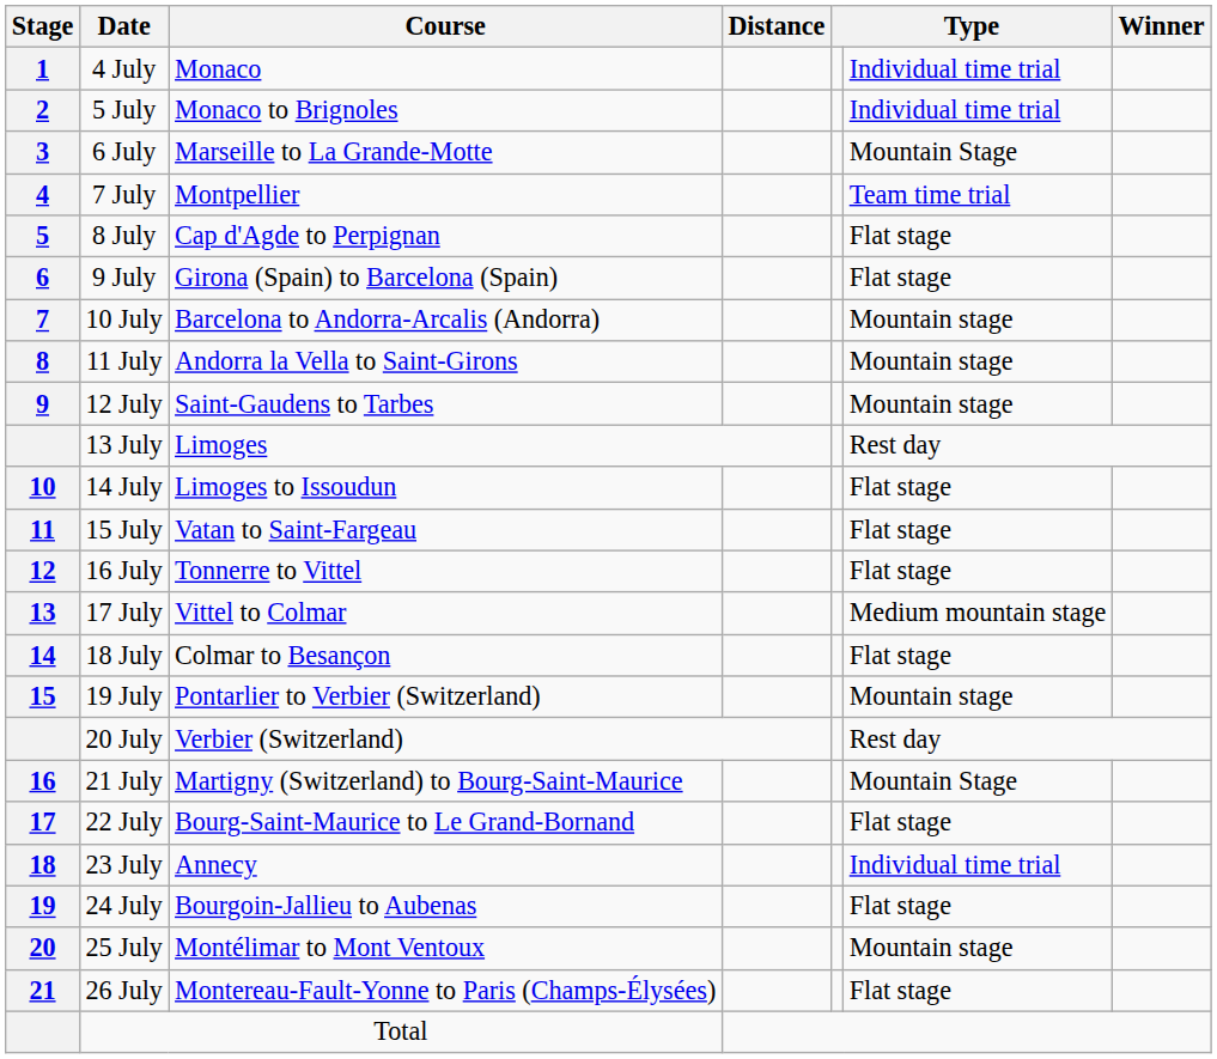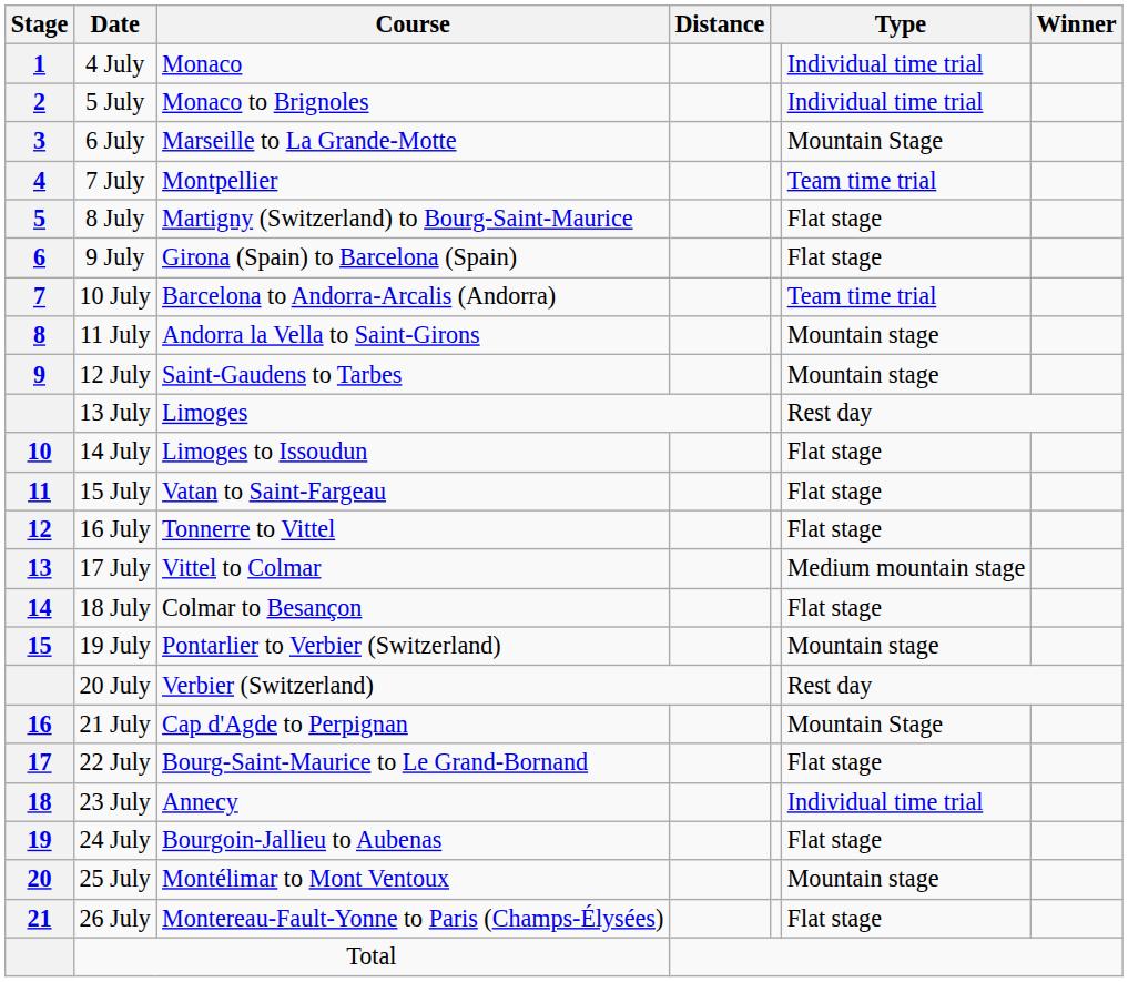 <table class="wikitable">
 <tr>
 <th scope="col">Stage</th>
 <th scope="col">Date</th>
 <th scope="col">Course</th>
 <th scope="col">Distance</th>
 <th scope="col" colspan="2">Type</th>
 <th scope="col">Winner</th>
 </tr>
 <tr>
 <th scope="row"><a href='#'>1</a></th>
 <td style="text-align:center;">4 July</td>
 <td><a href='#'>Monaco</a></td>
 <td style="text-align:center;"></td>
 <td></td>
 <td><a href='#'>Individual time trial</a></td>
 <td></td>
 </tr>
 <tr>
 <th scope="row"><a href='#'>2</a></th>
 <td style="text-align:center;">5 July</td>
 <td><a href='#'>Monaco</a> to <a href='#'>Brignoles</a></td>
 <td text-align="center"></td>
 <td></td>
 <td><a href='#'>Individual time trial</a></td>
 <td></td>
 </tr>
 <tr>
 <th scope="row"><a href='#'>3</a></th>
 <td style="text-align:center;">6 July</td>
 <td><a href='#'>Marseille</a> to <a href='#'>La Grande-Motte</a></td>
 <td text-align="center"></td>
 <td></td>
 <td>Mountain Stage</td>
 <td></td>
 </tr>
 <tr>
 <th scope="row"><a href='#'>4</a></th>
 <td style="text-align:center;">7 July</td>
 <td><a href='#'>Montpellier</a></td>
 <td style="text-align:center;"></td>
 <td style="text-align:center;"></td>
 <td><a href='#'>Team time trial</a></td>
 <td></td>
 </tr>
 <tr>
 <th scope="row"><a href='#'>5</a></th>
 <td style="text-align:center;">8 July</td>
-<td><a href='#'>Cap d'Agde</a> to <a href='#'>Perpignan</a></td>
+<td><a href='#'>Martigny</a> (Switzerland) to <a href='#'>Bourg-Saint-Maurice</a></td>
 <td text-align="center"></td>
 <td></td>
 <td>Flat stage</td>
 <td></td>
 </tr>
 <tr>
 <th scope="row"><a href='#'>6</a></th>
 <td style="text-align:center;">9 July</td>
 <td><a href='#'>Girona</a> (Spain) to <a href='#'>Barcelona</a> (Spain)</td>
 <td text-align="center"></td>
 <td></td>
 <td>Flat stage</td>
 <td></td>
 </tr>
 <tr>
 <th scope="row"><a href='#'>7</a></th>
 <td style="text-align:center;">10 July</td>
 <td><a href='#'>Barcelona</a> to <a href='#'>Andorra-Arcalis</a> (Andorra)</td>
 <td text-align="center"></td>
 <td></td>
-<td>Mountain stage</td>
+<td><a href='#'>Team time trial</a></td>
 <td></td>
 </tr>
 <tr>
 <th scope="row"><a href='#'>8</a></th>
 <td style="text-align:center;">11 July</td>
 <td><a href='#'>Andorra la Vella</a> to <a href='#'>Saint-Girons</a></td>
 <td text-align="center"></td>
 <td></td>
 <td>Mountain stage</td>
 <td></td>
 </tr>
 <tr>
 <th scope="row"><a href='#'>9</a></th>
 <td style="text-align:center;">12 July</td>
 <td><a href='#'>Saint-Gaudens</a> to <a href='#'>Tarbes</a></td>
 <td text-align="center"></td>
 <td></td>
 <td>Mountain stage</td>
 <td></td>
 </tr>
 <tr>
 <th scope="row"></th>
 <td style="text-align:center;">13 July</td>
 <td colspan="2"><a href='#'>Limoges</a></td>
 <td></td>
 <td colspan="2">Rest day</td>
 </tr>
 <tr>
 <th scope="row"><a href='#'>10</a></th>
 <td style="text-align:center;">14 July</td>
 <td><a href='#'>Limoges</a> to <a href='#'>Issoudun</a></td>
 <td text-align="center"></td>
 <td></td>
 <td>Flat stage</td>
 <td></td>
 </tr>
 <tr>
 <th scope="row"><a href='#'>11</a></th>
 <td style="text-align:center;">15 July</td>
 <td><a href='#'>Vatan</a> to <a href='#'>Saint-Fargeau</a></td>
 <td text-align="center"></td>
 <td></td>
 <td>Flat stage</td>
 <td></td>
 </tr>
 <tr>
 <th scope="row"><a href='#'>12</a></th>
 <td style="text-align:center;">16 July</td>
 <td><a href='#'>Tonnerre</a> to <a href='#'>Vittel</a></td>
 <td text-align="center"></td>
 <td></td>
 <td>Flat stage</td>
 <td></td>
 </tr>
 <tr>
 <th scope="row"><a href='#'>13</a></th>
 <td style="text-align:center;">17 July</td>
 <td><a href='#'>Vittel</a> to <a href='#'>Colmar</a></td>
 <td text-align="center"></td>
 <td></td>
 <td>Medium mountain stage</td>
 <td></td>
 </tr>
 <tr>
 <th scope="row"><a href='#'>14</a></th>
 <td style="text-align:center;">18 July</td>
 <td>Colmar to <a href='#'>Besançon</a></td>
 <td text-align="center"></td>
 <td></td>
 <td>Flat stage</td>
 <td></td>
 </tr>
 <tr>
 <th scope="row"><a href='#'>15</a></th>
 <td style="text-align:center;">19 July</td>
 <td><a href='#'>Pontarlier</a> to <a href='#'>Verbier</a> (Switzerland)</td>
 <td text-align="center"></td>
 <td></td>
 <td>Mountain stage</td>
 <td></td>
 </tr>
 <tr>
 <th scope="row"></th>
 <td style="text-align:center;">20 July</td>
 <td colspan="2"><a href='#'>Verbier</a> (Switzerland)</td>
 <td></td>
 <td colspan="2">Rest day</td>
 </tr>
 <tr>
 <th scope="row"><a href='#'>16</a></th>
 <td style="text-align:center;">21 July</td>
-<td><a href='#'>Martigny</a> (Switzerland) to <a href='#'>Bourg-Saint-Maurice</a></td>
+<td><a href='#'>Cap d'Agde</a> to <a href='#'>Perpignan</a></td>
 <td text-align="center"></td>
 <td></td>
 <td>Mountain Stage</td>
 <td></td>
 </tr>
 <tr>
 <th scope="row"><a href='#'>17</a></th>
 <td style="text-align:center;">22 July</td>
 <td><a href='#'>Bourg-Saint-Maurice</a> to <a href='#'>Le Grand-Bornand</a></td>
 <td text-align="center"></td>
 <td></td>
 <td>Flat stage</td>
 <td></td>
 </tr>
 <tr>
 <th scope="row"><a href='#'>18</a></th>
 <td style="text-align:center;">23 July</td>
 <td><a href='#'>Annecy</a></td>
 <td text-align="center"></td>
 <td style="text-align:center;"></td>
 <td><a href='#'>Individual time trial</a></td>
 <td></td>
 </tr>
 <tr>
 <th scope="row"><a href='#'>19</a></th>
 <td style="text-align:center;">24 July</td>
 <td><a href='#'>Bourgoin-Jallieu</a> to <a href='#'>Aubenas</a></td>
 <td text-align="center"></td>
 <td></td>
 <td>Flat stage</td>
 <td></td>
 </tr>
 <tr>
 <th scope="row"><a href='#'>20</a></th>
 <td style="text-align:center;">25 July</td>
 <td><a href='#'>Montélimar</a> to <a href='#'>Mont Ventoux</a></td>
 <td text-align="center"></td>
 <td></td>
 <td>Mountain stage</td>
 <td></td>
 </tr>
 <tr>
 <th scope="row"><a href='#'>21</a></th>
 <td style="text-align:center;">26 July</td>
 <td><a href='#'>Montereau-Fault-Yonne</a> to <a href='#'>Paris</a> (<a href='#'>Champs-Élysées</a>)</td>
 <td text-align="center"></td>
 <td></td>
 <td>Flat stage</td>
 <td></td>
 </tr>
 <tr>
 <th scope="row"></th>
 <td colspan="2" style="text-align:center">Total</td>
 <td colspan="4" style="text-align:center"></td>
 </tr>
 </table>
